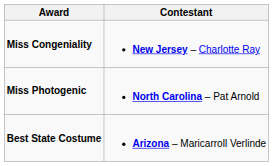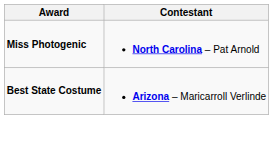 <table class="wikitable unsortable" style="font-size:95%;">
 <tr>
 <th>Award</th>
 <th>Contestant</th>
-</tr>
-<tr>
-<td><strong>Miss Congeniality</strong></td>
-<td><br><ul><li><strong> <a href='#'>New Jersey</a></strong> – <a href='#'>Charlotte Ray</a></li></ul></td>
 </tr>
 <tr>
 <td><strong>Miss Photogenic</strong></td>
 <td><br><ul><li><strong> <a href='#'>North Carolina</a></strong> – Pat Arnold</li></ul></td>
 </tr>
 <tr>
 <td><strong>Best State Costume</strong></td>
 <td><br><ul><li><strong> <a href='#'>Arizona</a></strong> – Maricarroll Verlinde</li></ul></td>
 </tr>
 </table>
